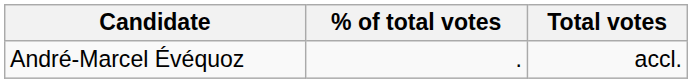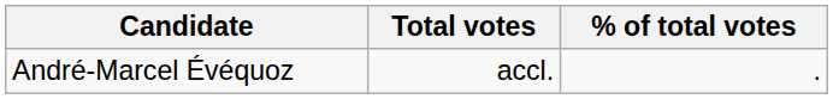 <table style="width:475px;" class="wikitable">
 <tr bgcolor="#EEEEEE">
 <th align="left">Candidate</th>
+<th align="right">Total votes</th>
 <th align="right">% of total votes</th>
-<th align="right">Total votes</th>
 </tr>
 <tr>
 <td align="left">André-Marcel Évéquoz</td>
+<td align="right">accl.</td>
 <td align="right">.</td>
-<td align="right">accl.</td>
 </tr>
 </table>
